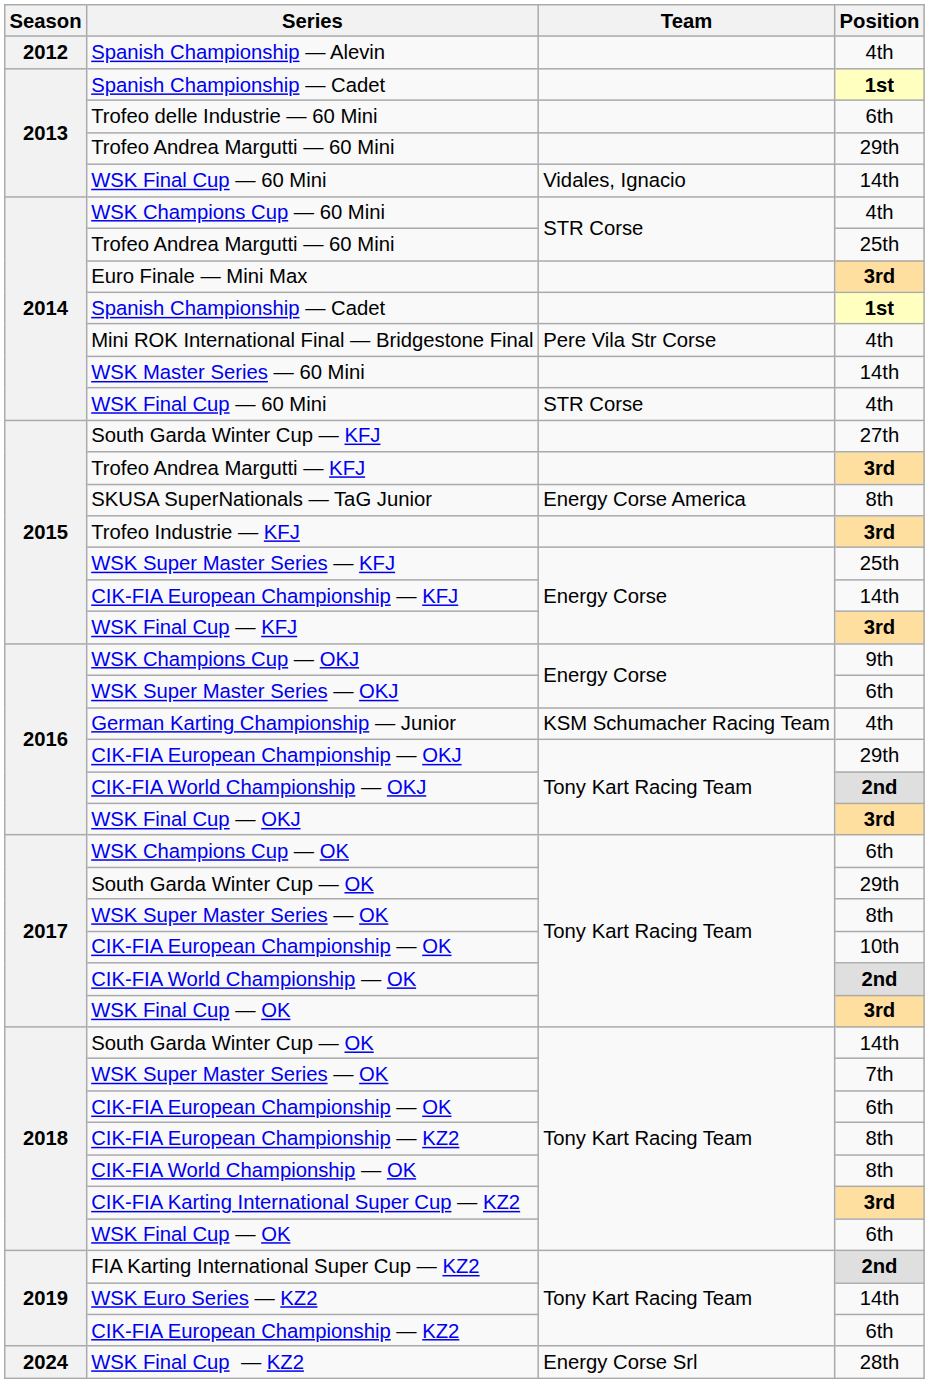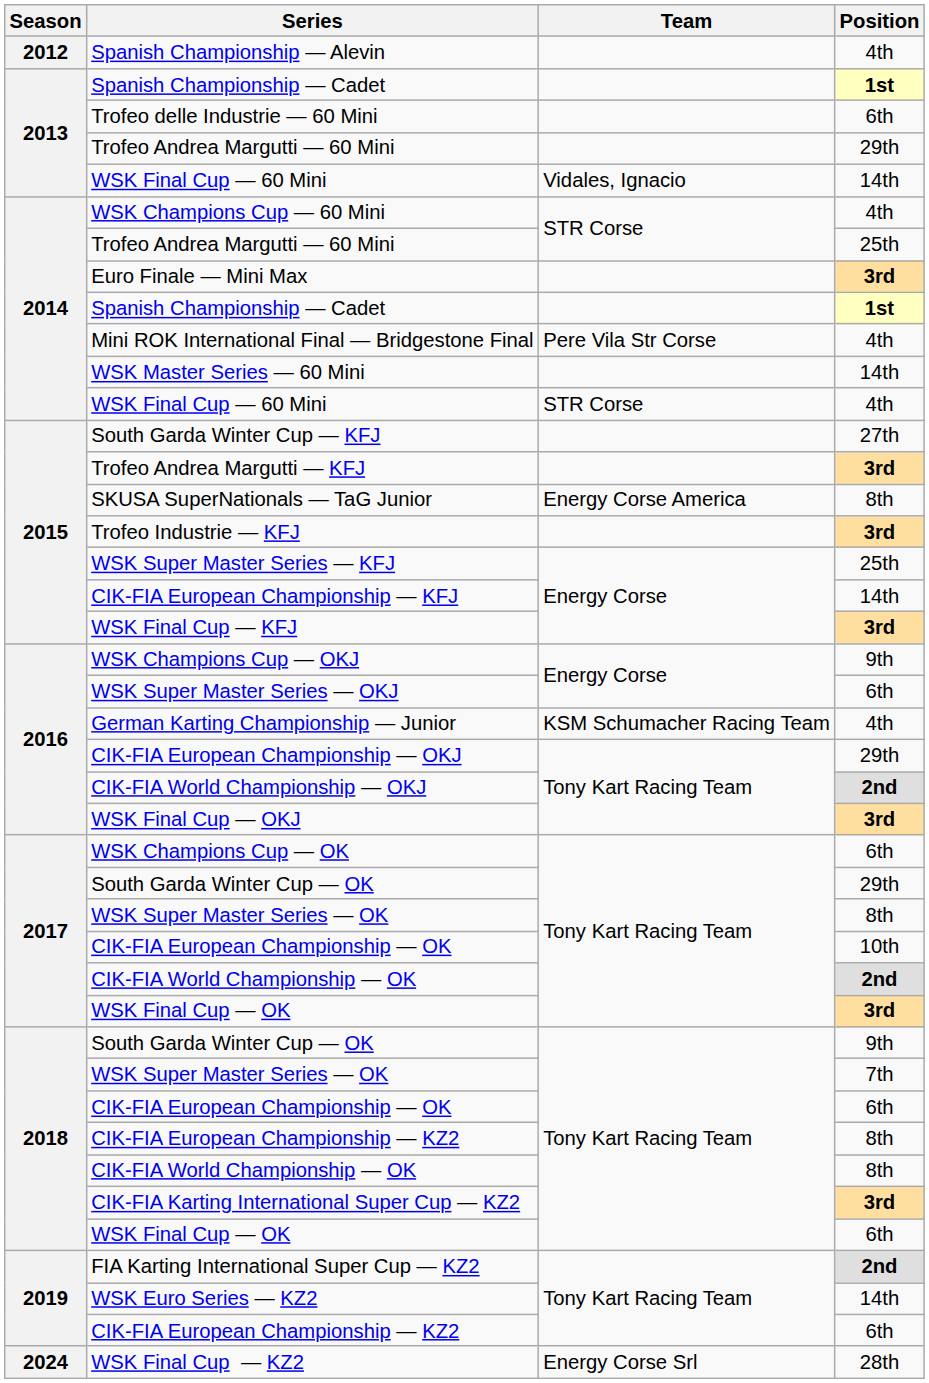 <table class="wikitable" style="font-size: 85%; text-align:center">
 <tr>
 <th>Season</th>
 <th>Series</th>
 <th>Team</th>
 <th>Position</th>
 </tr>
 <tr>
 <th>2012</th>
 <td align="left"><a href='#'>Spanish Championship</a> — Alevin</td>
 <td align="left"></td>
 <td>4th</td>
 </tr>
 <tr>
 <th rowspan="4">2013</th>
 <td align="left"><a href='#'>Spanish Championship</a> — Cadet</td>
 <td align="left"></td>
 <td style="background:#FFFFBF;"><strong>1st</strong></td>
 </tr>
 <tr>
 <td align="left">Trofeo delle Industrie — 60 Mini</td>
 <td align="left"></td>
 <td>6th</td>
 </tr>
 <tr>
 <td align="left">Trofeo Andrea Margutti — 60 Mini</td>
 <td align="left"></td>
 <td>29th</td>
 </tr>
 <tr>
 <td align="left"><a href='#'>WSK Final Cup</a> — 60 Mini</td>
 <td align="left">Vidales, Ignacio</td>
 <td>14th</td>
 </tr>
 <tr>
 <th rowspan="7">2014</th>
 <td align="left"><a href='#'>WSK Champions Cup</a> — 60 Mini</td>
 <td rowspan="2" align="left">STR Corse</td>
 <td>4th</td>
 </tr>
 <tr>
 <td align="left">Trofeo Andrea Margutti — 60 Mini</td>
 <td>25th</td>
 </tr>
 <tr>
 <td align="left">Euro Finale — Mini Max</td>
 <td align="left"></td>
 <td style="background:#FFDF9F;"><strong>3rd</strong></td>
 </tr>
 <tr>
 <td align="left"><a href='#'>Spanish Championship</a> — Cadet</td>
 <td></td>
 <td style="background:#FFFFBF;"><strong>1st</strong></td>
 </tr>
 <tr>
 <td align="left">Mini ROK International Final — Bridgestone Final</td>
 <td align="left">Pere Vila Str Corse</td>
 <td>4th</td>
 </tr>
 <tr>
 <td align="left"><a href='#'>WSK Master Series</a> — 60 Mini</td>
 <td align="left"></td>
 <td>14th</td>
 </tr>
 <tr>
 <td align="left"><a href='#'>WSK Final Cup</a> — 60 Mini</td>
 <td align="left">STR Corse</td>
 <td>4th</td>
 </tr>
 <tr>
 <th rowspan="7">2015</th>
 <td align="left">South Garda Winter Cup — <a href='#'>KFJ</a></td>
 <td align="left"></td>
 <td>27th</td>
 </tr>
 <tr>
 <td align="left">Trofeo Andrea Margutti — <a href='#'>KFJ</a></td>
 <td align="left"></td>
 <td style="background:#FFDF9F;"><strong>3rd</strong></td>
 </tr>
 <tr>
 <td align="left">SKUSA SuperNationals — TaG Junior</td>
 <td align="left">Energy Corse America</td>
 <td>8th</td>
 </tr>
 <tr>
 <td align="left">Trofeo Industrie — <a href='#'>KFJ</a></td>
 <td align="left"></td>
 <td style="background:#FFDF9F;"><strong>3rd</strong></td>
 </tr>
 <tr>
 <td align="left"><a href='#'>WSK Super Master Series</a> — <a href='#'>KFJ</a></td>
 <td rowspan="3" align="left">Energy Corse</td>
 <td>25th</td>
 </tr>
 <tr>
 <td align="left"><a href='#'>CIK-FIA European Championship</a> — <a href='#'>KFJ</a></td>
 <td>14th</td>
 </tr>
 <tr>
 <td align="left"><a href='#'>WSK Final Cup</a> — <a href='#'>KFJ</a></td>
 <td style="background:#FFDF9F;"><strong>3rd</strong></td>
 </tr>
 <tr>
 <th rowspan="6">2016</th>
 <td align="left"><a href='#'>WSK Champions Cup</a> — <a href='#'>OKJ</a></td>
 <td rowspan="2" align="left">Energy Corse</td>
 <td>9th</td>
 </tr>
 <tr>
 <td align="left"><a href='#'>WSK Super Master Series</a> — <a href='#'>OKJ</a></td>
 <td>6th</td>
 </tr>
 <tr>
 <td align="left"><a href='#'>German Karting Championship</a> — Junior</td>
 <td align="left">KSM Schumacher Racing Team</td>
 <td>4th</td>
 </tr>
 <tr>
 <td align="left"><a href='#'>CIK-FIA European Championship</a> — <a href='#'>OKJ</a></td>
 <td rowspan="3" align="left">Tony Kart Racing Team</td>
 <td>29th</td>
 </tr>
 <tr>
 <td align="left"><a href='#'>CIK-FIA World Championship</a> — <a href='#'>OKJ</a></td>
 <td style="background:#DFDFDF;"><strong>2nd</strong></td>
 </tr>
 <tr>
 <td align="left"><a href='#'>WSK Final Cup</a> — <a href='#'>OKJ</a></td>
 <td style="background:#FFDF9F;"><strong>3rd</strong></td>
 </tr>
 <tr>
 <th rowspan="6">2017</th>
 <td align="left"><a href='#'>WSK Champions Cup</a> — <a href='#'>OK</a></td>
 <td rowspan="6" align="left">Tony Kart Racing Team</td>
 <td>6th</td>
 </tr>
 <tr>
 <td align="left">South Garda Winter Cup — <a href='#'>OK</a></td>
 <td>29th</td>
 </tr>
 <tr>
 <td align="left"><a href='#'>WSK Super Master Series</a> — <a href='#'>OK</a></td>
 <td>8th</td>
 </tr>
 <tr>
 <td align="left"><a href='#'>CIK-FIA European Championship</a> — <a href='#'>OK</a></td>
 <td>10th</td>
 </tr>
 <tr>
 <td align="left"><a href='#'>CIK-FIA World Championship</a> — <a href='#'>OK</a></td>
 <td style="background:#DFDFDF;"><strong>2nd</strong></td>
 </tr>
 <tr>
 <td align="left"><a href='#'>WSK Final Cup</a> — <a href='#'>OK</a></td>
 <td style="background:#FFDF9F;"><strong>3rd</strong></td>
 </tr>
 <tr>
 <th rowspan="7">2018</th>
 <td align="left">South Garda Winter Cup — <a href='#'>OK</a></td>
 <td rowspan="7" align="left">Tony Kart Racing Team</td>
-<td>14th</td>
+<td>9th</td>
 </tr>
 <tr>
 <td align="left"><a href='#'>WSK Super Master Series</a> — <a href='#'>OK</a></td>
 <td>7th</td>
 </tr>
 <tr>
 <td align="left"><a href='#'>CIK-FIA European Championship</a> — <a href='#'>OK</a></td>
 <td>6th</td>
 </tr>
 <tr>
 <td align="left"><a href='#'>CIK-FIA European Championship</a> — <a href='#'>KZ2</a></td>
 <td>8th</td>
 </tr>
 <tr>
 <td align="left"><a href='#'>CIK-FIA World Championship</a> — <a href='#'>OK</a></td>
 <td>8th</td>
 </tr>
 <tr>
 <td align="left"><a href='#'>CIK-FIA Karting International Super Cup</a> — <a href='#'>KZ2</a></td>
 <td style="background:#FFDF9F;"><strong>3rd</strong></td>
 </tr>
 <tr>
 <td align="left"><a href='#'>WSK Final Cup</a> — <a href='#'>OK</a></td>
 <td>6th</td>
 </tr>
 <tr>
 <th rowspan="3">2019</th>
 <td align="left">FIA Karting International Super Cup — <a href='#'>KZ2</a></td>
 <td rowspan="3" align="left">Tony Kart Racing Team</td>
 <td style="background:#DFDFDF;"><strong>2nd</strong></td>
 </tr>
 <tr>
 <td align="left"><a href='#'>WSK Euro Series</a> — <a href='#'>KZ2</a></td>
 <td>14th</td>
 </tr>
 <tr>
 <td align="left"><a href='#'>CIK-FIA European Championship</a> — <a href='#'>KZ2</a></td>
 <td>6th</td>
 </tr>
 <tr>
 <th>2024</th>
 <td align="left"><a href='#'>WSK Final Cup</a>  — <a href='#'>KZ2</a></td>
 <td align="left">Energy Corse Srl</td>
 <td>28th</td>
 </tr>
 <tr>
 </tr>
 </table>
